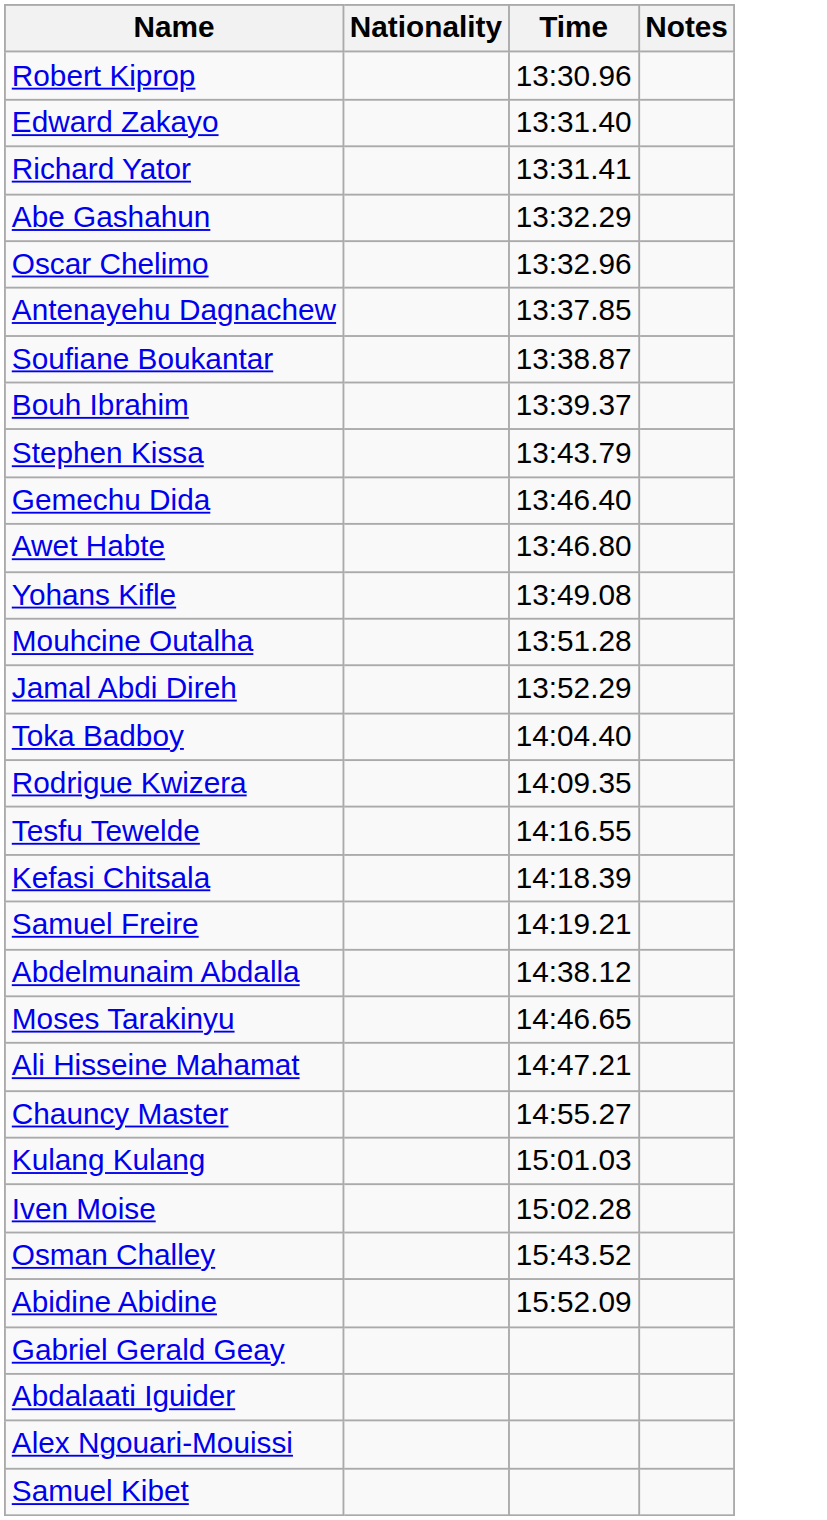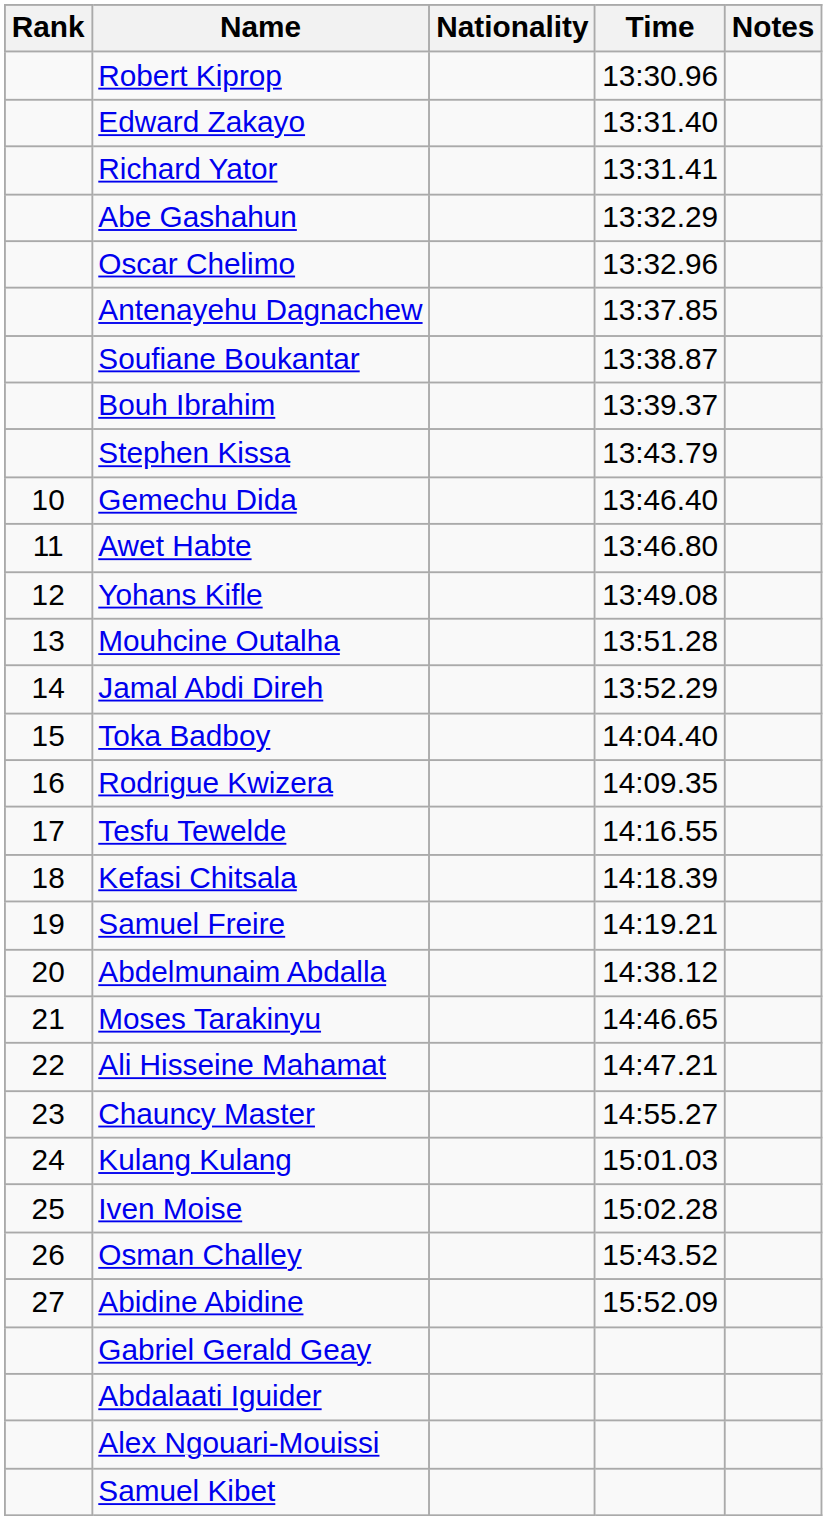 <table class="wikitable sortable" style="text-align:center">
 <tr>
+<th>Rank</th>
 <th>Name</th>
 <th>Nationality</th>
 <th>Time</th>
 <th>Notes</th>
 </tr>
 <tr>
+<td></td>
 <td align=left><a href='#'>Robert Kiprop</a></td>
 <td align=left></td>
 <td>13:30.96</td>
 <td></td>
 </tr>
 <tr>
+<td></td>
 <td align=left><a href='#'>Edward Zakayo</a></td>
 <td align=left></td>
 <td>13:31.40</td>
 <td></td>
 </tr>
 <tr>
+<td></td>
 <td align=left><a href='#'>Richard Yator</a></td>
 <td align=left></td>
 <td>13:31.41</td>
 <td></td>
 </tr>
 <tr>
+<td></td>
 <td align=left><a href='#'>Abe Gashahun</a></td>
 <td align=left></td>
 <td>13:32.29</td>
 <td></td>
 </tr>
 <tr>
+<td></td>
 <td align=left><a href='#'>Oscar Chelimo</a></td>
 <td align=left></td>
 <td>13:32.96</td>
 <td></td>
 </tr>
 <tr>
+<td></td>
 <td align=left><a href='#'>Antenayehu Dagnachew</a></td>
 <td align=left></td>
 <td>13:37.85</td>
 <td></td>
 </tr>
 <tr>
+<td></td>
 <td align=left><a href='#'>Soufiane Boukantar</a></td>
 <td align=left></td>
 <td>13:38.87</td>
 <td></td>
 </tr>
 <tr>
+<td></td>
 <td align=left><a href='#'>Bouh Ibrahim</a></td>
 <td align=left></td>
 <td>13:39.37</td>
 <td></td>
 </tr>
 <tr>
+<td></td>
 <td align=left><a href='#'>Stephen Kissa</a></td>
 <td align=left></td>
 <td>13:43.79</td>
 <td></td>
 </tr>
 <tr>
+<td>10</td>
 <td align=left><a href='#'>Gemechu Dida</a></td>
 <td align=left></td>
 <td>13:46.40</td>
 <td></td>
 </tr>
 <tr>
+<td>11</td>
 <td align=left><a href='#'>Awet Habte</a></td>
 <td align=left></td>
 <td>13:46.80</td>
 <td></td>
 </tr>
 <tr>
+<td>12</td>
 <td align=left><a href='#'>Yohans Kifle</a></td>
 <td align=left></td>
 <td>13:49.08</td>
 <td></td>
 </tr>
 <tr>
+<td>13</td>
 <td align=left><a href='#'>Mouhcine Outalha</a></td>
 <td align=left></td>
 <td>13:51.28</td>
 <td></td>
 </tr>
 <tr>
+<td>14</td>
 <td align=left><a href='#'>Jamal Abdi Direh</a></td>
 <td align=left></td>
 <td>13:52.29</td>
 <td></td>
 </tr>
 <tr>
+<td>15</td>
 <td align=left><a href='#'>Toka Badboy</a></td>
 <td align=left></td>
 <td>14:04.40</td>
 <td></td>
 </tr>
 <tr>
+<td>16</td>
 <td align=left><a href='#'>Rodrigue Kwizera</a></td>
 <td align=left></td>
 <td>14:09.35</td>
 <td></td>
 </tr>
 <tr>
+<td>17</td>
 <td align=left><a href='#'>Tesfu Tewelde</a></td>
 <td align=left></td>
 <td>14:16.55</td>
 <td></td>
 </tr>
 <tr>
+<td>18</td>
 <td align=left><a href='#'>Kefasi Chitsala</a></td>
 <td align=left></td>
 <td>14:18.39</td>
 <td></td>
 </tr>
 <tr>
+<td>19</td>
 <td align=left><a href='#'>Samuel Freire</a></td>
 <td align=left></td>
 <td>14:19.21</td>
 <td></td>
 </tr>
 <tr>
+<td>20</td>
 <td align=left><a href='#'>Abdelmunaim Abdalla</a></td>
 <td align=left></td>
 <td>14:38.12</td>
 <td></td>
 </tr>
 <tr>
+<td>21</td>
 <td align=left><a href='#'>Moses Tarakinyu</a></td>
 <td align=left></td>
 <td>14:46.65</td>
 <td></td>
 </tr>
 <tr>
+<td>22</td>
 <td align=left><a href='#'>Ali Hisseine Mahamat</a></td>
 <td align=left></td>
 <td>14:47.21</td>
 <td></td>
 </tr>
 <tr>
+<td>23</td>
 <td align=left><a href='#'>Chauncy Master</a></td>
 <td align=left></td>
 <td>14:55.27</td>
 <td></td>
 </tr>
 <tr>
+<td>24</td>
 <td align=left><a href='#'>Kulang Kulang</a></td>
 <td align=left></td>
 <td>15:01.03</td>
 <td></td>
 </tr>
 <tr>
+<td>25</td>
 <td align=left><a href='#'>Iven Moise</a></td>
 <td align=left></td>
 <td>15:02.28</td>
 <td></td>
 </tr>
 <tr>
+<td>26</td>
 <td align=left><a href='#'>Osman Challey</a></td>
 <td align=left></td>
 <td>15:43.52</td>
 <td></td>
 </tr>
 <tr>
+<td>27</td>
 <td align=left><a href='#'>Abidine Abidine</a></td>
 <td align=left></td>
 <td>15:52.09</td>
 <td></td>
 </tr>
 <tr>
+<td></td>
 <td align=left><a href='#'>Gabriel Gerald Geay</a></td>
 <td align=left></td>
 <td></td>
 <td></td>
 </tr>
 <tr>
+<td></td>
 <td align=left><a href='#'>Abdalaati Iguider</a></td>
 <td align=left></td>
 <td></td>
 <td></td>
 </tr>
 <tr>
+<td></td>
 <td align=left><a href='#'>Alex Ngouari-Mouissi</a></td>
 <td align=left></td>
 <td></td>
 <td></td>
 </tr>
 <tr>
+<td></td>
 <td align=left><a href='#'>Samuel Kibet</a></td>
 <td align=left></td>
 <td></td>
 <td></td>
 </tr>
 </table>
